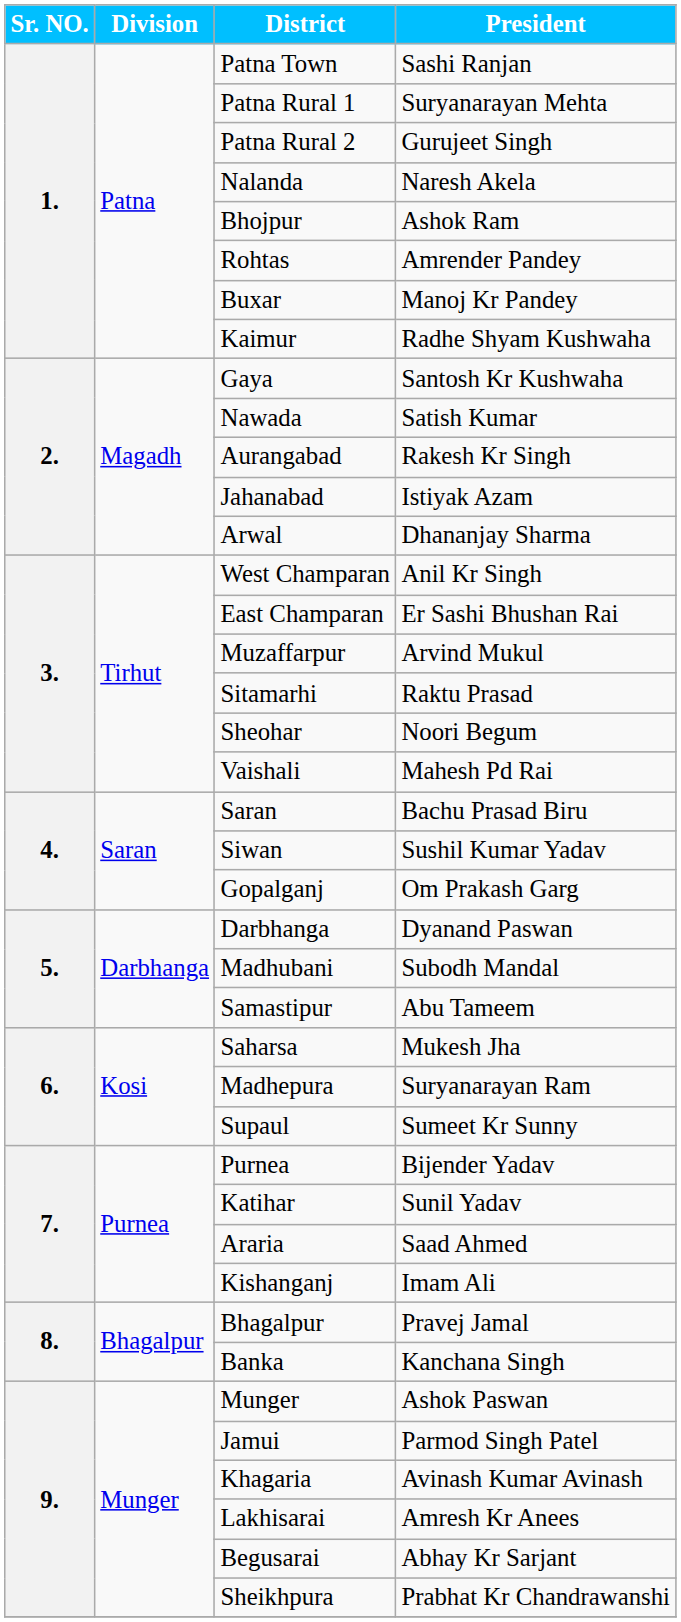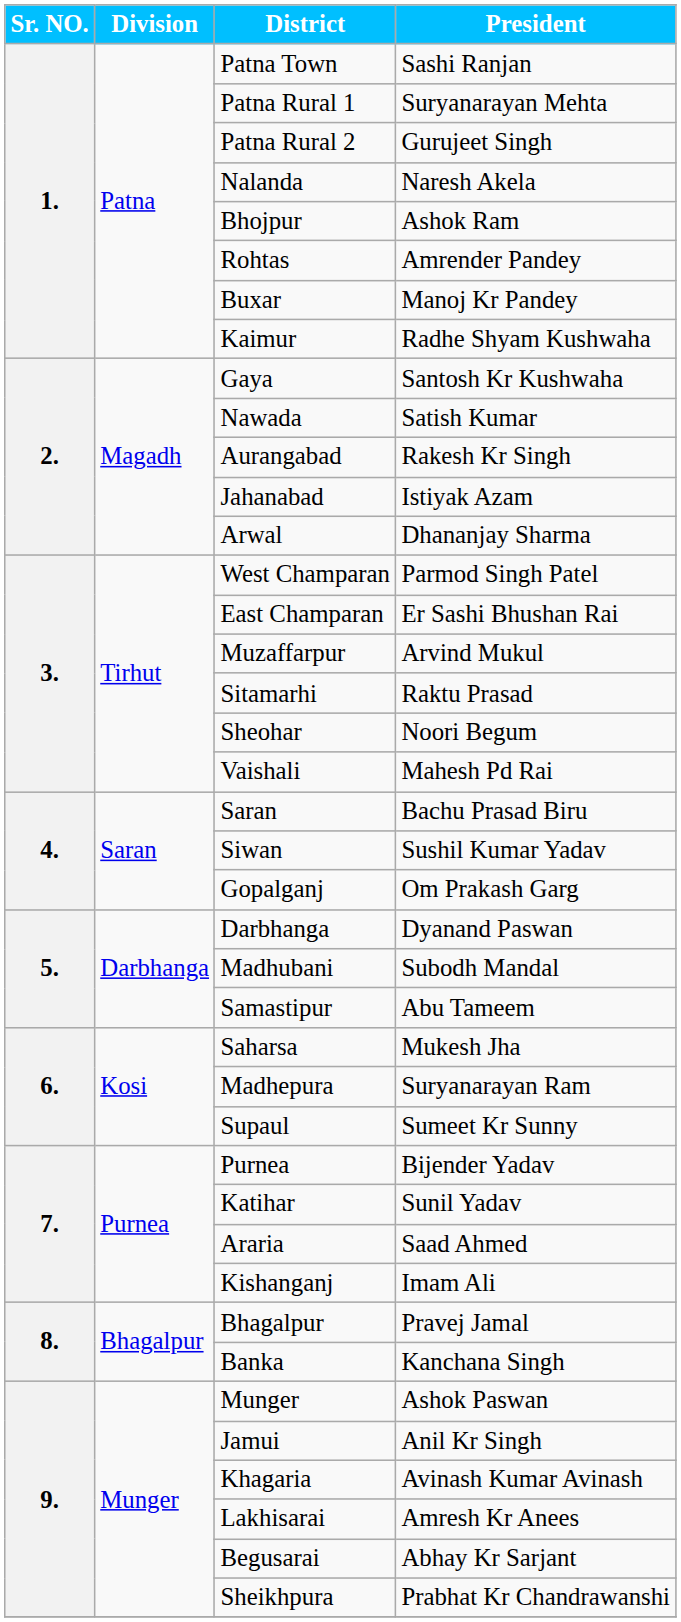 <table class="wikitable">
 <tr>
 <th style="background-color:#00BFFF; color:white">Sr. NO.</th>
 <th style="background-color:#00BFFF; color:white">Division</th>
 <th style="background-color:#00BFFF; color:white">District</th>
 <th style="background-color:#00BFFF; color:white">President</th>
 </tr>
 <tr>
 <th rowspan=8>1.</th>
 <td rowspan=8><a href='#'>Patna</a></td>
 <td>Patna Town</td>
 <td>Sashi Ranjan</td>
 </tr>
 <tr>
 <td>Patna Rural 1</td>
 <td>Suryanarayan Mehta</td>
 </tr>
 <tr>
 <td>Patna Rural 2</td>
 <td>Gurujeet Singh</td>
 </tr>
 <tr>
 <td>Nalanda</td>
 <td>Naresh Akela</td>
 </tr>
 <tr>
 <td>Bhojpur</td>
 <td>Ashok Ram</td>
 </tr>
 <tr>
 <td>Rohtas</td>
 <td>Amrender Pandey</td>
 </tr>
 <tr>
 <td>Buxar</td>
 <td>Manoj Kr Pandey</td>
 </tr>
 <tr>
 <td>Kaimur</td>
 <td>Radhe Shyam Kushwaha</td>
 </tr>
 <tr>
 <th rowspan=5>2.</th>
 <td rowspan=5><a href='#'>Magadh</a></td>
 <td>Gaya</td>
 <td>Santosh Kr Kushwaha</td>
 </tr>
 <tr>
 <td>Nawada</td>
 <td>Satish Kumar</td>
 </tr>
 <tr>
 <td>Aurangabad</td>
 <td>Rakesh Kr Singh</td>
 </tr>
 <tr>
 <td>Jahanabad</td>
 <td>Istiyak Azam</td>
 </tr>
 <tr>
 <td>Arwal</td>
 <td>Dhananjay Sharma</td>
 </tr>
 <tr>
 <th rowspan=6>3.</th>
 <td rowspan=6><a href='#'>Tirhut</a></td>
 <td>West Champaran</td>
-<td>Anil Kr Singh</td>
+<td>Parmod Singh Patel</td>
 </tr>
 <tr>
 <td>East Champaran</td>
 <td>Er Sashi Bhushan Rai</td>
 </tr>
 <tr>
 <td>Muzaffarpur</td>
 <td>Arvind Mukul</td>
 </tr>
 <tr>
 <td>Sitamarhi</td>
 <td>Raktu Prasad</td>
 </tr>
 <tr>
 <td>Sheohar</td>
 <td>Noori Begum</td>
 </tr>
 <tr>
 <td>Vaishali</td>
 <td>Mahesh Pd Rai</td>
 </tr>
 <tr>
 <th rowspan=3>4.</th>
 <td rowspan=3><a href='#'>Saran</a></td>
 <td>Saran</td>
 <td>Bachu Prasad Biru</td>
 </tr>
 <tr>
 <td>Siwan</td>
 <td>Sushil Kumar Yadav</td>
 </tr>
 <tr>
 <td>Gopalganj</td>
 <td>Om Prakash Garg</td>
 </tr>
 <tr>
 <th rowspan=3>5.</th>
 <td rowspan=3><a href='#'>Darbhanga</a></td>
 <td>Darbhanga</td>
 <td>Dyanand Paswan</td>
 </tr>
 <tr>
 <td>Madhubani</td>
 <td>Subodh Mandal</td>
 </tr>
 <tr>
 <td>Samastipur</td>
 <td>Abu Tameem</td>
 </tr>
 <tr>
 <th rowspan=3>6.</th>
 <td rowspan=3><a href='#'>Kosi</a></td>
 <td>Saharsa</td>
 <td>Mukesh Jha</td>
 </tr>
 <tr>
 <td>Madhepura</td>
 <td>Suryanarayan Ram</td>
 </tr>
 <tr>
 <td>Supaul</td>
 <td>Sumeet Kr Sunny</td>
 </tr>
 <tr>
 <th rowspan=4>7.</th>
 <td rowspan=4><a href='#'>Purnea</a></td>
 <td>Purnea</td>
 <td>Bijender Yadav</td>
 </tr>
 <tr>
 <td>Katihar</td>
 <td>Sunil Yadav</td>
 </tr>
 <tr>
 <td>Araria</td>
 <td>Saad Ahmed</td>
 </tr>
 <tr>
 <td>Kishanganj</td>
 <td>Imam Ali</td>
 </tr>
 <tr>
 <th rowspan=2>8.</th>
 <td rowspan=2><a href='#'>Bhagalpur</a></td>
 <td>Bhagalpur</td>
 <td>Pravej Jamal</td>
 </tr>
 <tr>
 <td>Banka</td>
 <td>Kanchana Singh</td>
 </tr>
 <tr>
 <th rowspan=6>9.</th>
 <td rowspan=6><a href='#'>Munger</a></td>
 <td>Munger</td>
 <td>Ashok Paswan</td>
 </tr>
 <tr>
 <td>Jamui</td>
-<td>Parmod Singh Patel</td>
+<td>Anil Kr Singh</td>
 </tr>
 <tr>
 <td>Khagaria</td>
 <td>Avinash Kumar Avinash</td>
 </tr>
 <tr>
 <td>Lakhisarai</td>
 <td>Amresh Kr Anees</td>
 </tr>
 <tr>
 <td>Begusarai</td>
 <td>Abhay Kr Sarjant</td>
 </tr>
 <tr>
 <td>Sheikhpura</td>
 <td>Prabhat Kr Chandrawanshi</td>
 </tr>
 <tr>
 </tr>
 </table>
